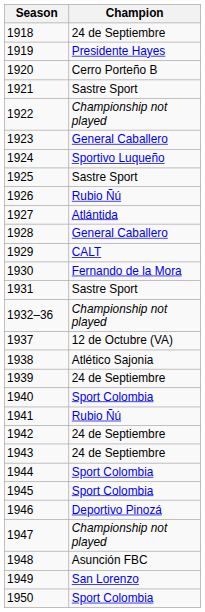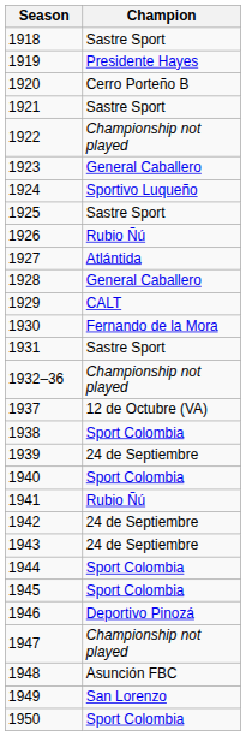 <table class="sortable wikitable">
 <tr>
 <th width=80px>Season</th>
 <th width=170px>Champion</th>
 </tr>
 <tr>
 <td>1918</td>
-<td>24 de Septiembre</td>
+<td>Sastre Sport</td>
 </tr>
 <tr>
 <td>1919</td>
 <td><a href='#'>Presidente Hayes</a></td>
 </tr>
 <tr>
 <td>1920</td>
 <td>Cerro Porteño B</td>
 </tr>
 <tr>
 <td>1921</td>
 <td>Sastre Sport</td>
 </tr>
 <tr>
 <td>1922</td>
 <td><em>Championship not played</em></td>
 </tr>
 <tr>
 <td>1923</td>
 <td><a href='#'>General Caballero</a></td>
 </tr>
 <tr>
 <td>1924</td>
 <td><a href='#'>Sportivo Luqueño</a></td>
 </tr>
 <tr>
 <td>1925</td>
 <td>Sastre Sport</td>
 </tr>
 <tr>
 <td>1926</td>
 <td><a href='#'>Rubio Ñú</a></td>
 </tr>
 <tr>
 <td>1927</td>
 <td><a href='#'>Atlántida</a></td>
 </tr>
 <tr>
 <td>1928</td>
 <td><a href='#'>General Caballero</a></td>
 </tr>
 <tr>
 <td>1929</td>
 <td><a href='#'>CALT</a></td>
 </tr>
 <tr>
 <td>1930</td>
 <td><a href='#'>Fernando de la Mora</a></td>
 </tr>
 <tr>
 <td>1931</td>
 <td>Sastre Sport</td>
 </tr>
 <tr>
 <td>1932–36</td>
 <td><em>Championship not played</em></td>
 </tr>
 <tr>
 <td>1937</td>
 <td>12 de Octubre (VA)</td>
 </tr>
 <tr>
 <td>1938</td>
-<td>Atlético Sajonia</td>
+<td><a href='#'>Sport Colombia</a></td>
 </tr>
 <tr>
 <td>1939</td>
 <td>24 de Septiembre</td>
 </tr>
 <tr>
 <td>1940</td>
 <td><a href='#'>Sport Colombia</a></td>
 </tr>
 <tr>
 <td>1941</td>
 <td><a href='#'>Rubio Ñú</a></td>
 </tr>
 <tr>
 <td>1942</td>
 <td>24 de Septiembre</td>
 </tr>
 <tr>
 <td>1943</td>
 <td>24 de Septiembre</td>
 </tr>
 <tr>
 <td>1944</td>
 <td><a href='#'>Sport Colombia</a></td>
 </tr>
 <tr>
 <td>1945</td>
 <td><a href='#'>Sport Colombia</a></td>
 </tr>
 <tr>
 <td>1946</td>
 <td><a href='#'>Deportivo Pinozá</a></td>
 </tr>
 <tr>
 <td>1947</td>
 <td><em>Championship not played</em></td>
 </tr>
 <tr>
 <td>1948</td>
 <td>Asunción FBC</td>
 </tr>
 <tr>
 <td>1949</td>
 <td><a href='#'>San Lorenzo</a></td>
 </tr>
 <tr>
 <td>1950</td>
 <td><a href='#'>Sport Colombia</a></td>
 </tr>
 </table>
